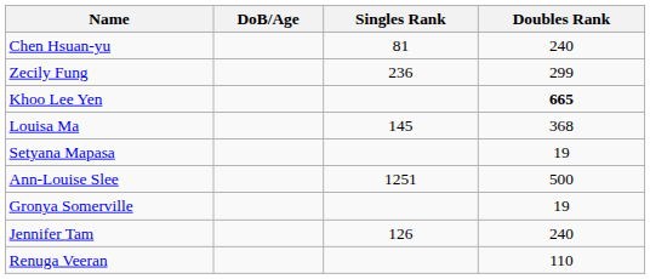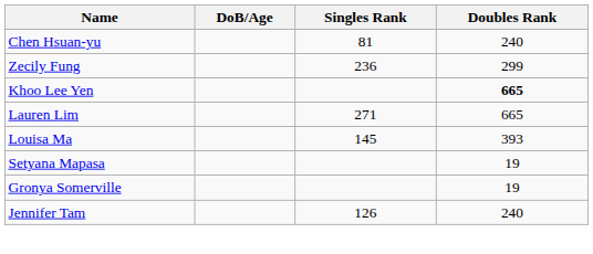 <table class="wikitable"  style="width:600px; font-size:95%;">
 <tr>
 <th align="left">Name</th>
 <th align="left">DoB/Age</th>
 <th align="left">Singles Rank</th>
 <th align="left">Doubles Rank</th>
 </tr>
 <tr>
 <td><a href='#'>Chen Hsuan-yu</a></td>
 <td></td>
 <td align="center">81</td>
 <td align="center">240</td>
 </tr>
 <tr>
 <td><a href='#'>Zecily Fung</a></td>
 <td></td>
 <td align="center">236</td>
 <td align="center">299</td>
 </tr>
 <tr>
 <td><a href='#'>Khoo Lee Yen</a></td>
 <td></td>
 <td align="center"></td>
 <td align="center"><strong>665</strong></td>
 </tr>
 <tr>
+<td><a href='#'>Lauren Lim</a></td>
+<td></td>
+<td align="center">271</td>
+<td align="center">665</td>
+</tr>
+<tr>
 <td><a href='#'>Louisa Ma</a></td>
 <td></td>
 <td align="center">145</td>
-<td align="center">368</td>
+<td align="center">393</td>
 </tr>
 <tr>
 <td><a href='#'>Setyana Mapasa</a></td>
 <td></td>
 <td align="center"></td>
 <td align="center">19</td>
-</tr>
-<tr>
-<td><a href='#'>Ann-Louise Slee</a></td>
-<td></td>
-<td align="center">1251</td>
-<td align="center">500</td>
 </tr>
 <tr>
 <td><a href='#'>Gronya Somerville</a></td>
 <td></td>
 <td align="center"></td>
 <td align="center">19</td>
 </tr>
 <tr>
 <td><a href='#'>Jennifer Tam</a></td>
 <td></td>
 <td align="center">126</td>
 <td align="center">240</td>
 </tr>
-<tr>
-<td><a href='#'>Renuga Veeran</a></td>
-<td></td>
-<td align="center"></td>
-<td align="center">110</td>
-</tr>
 </table>
